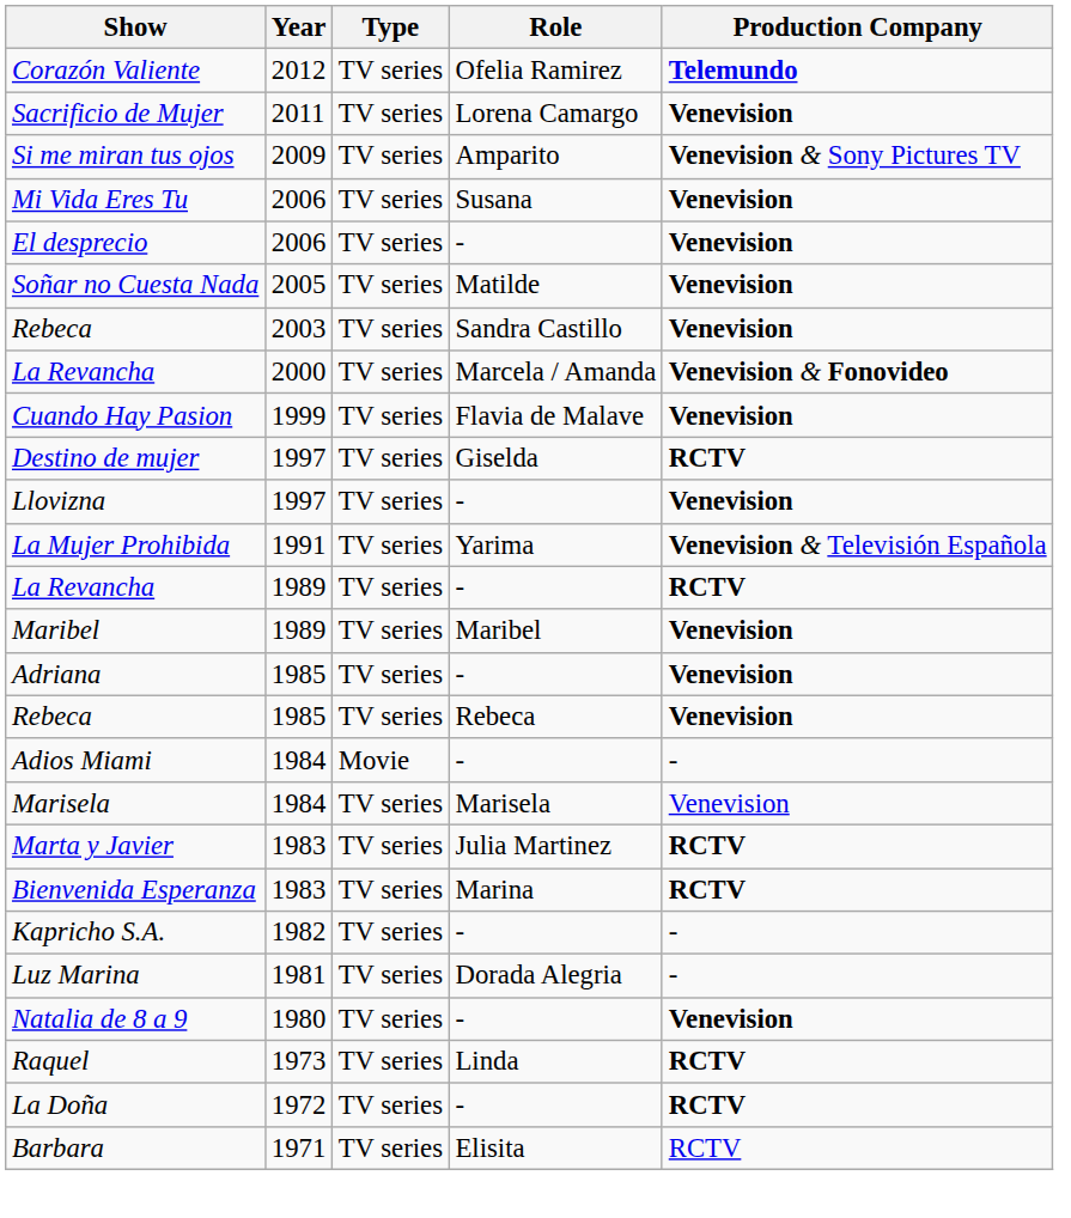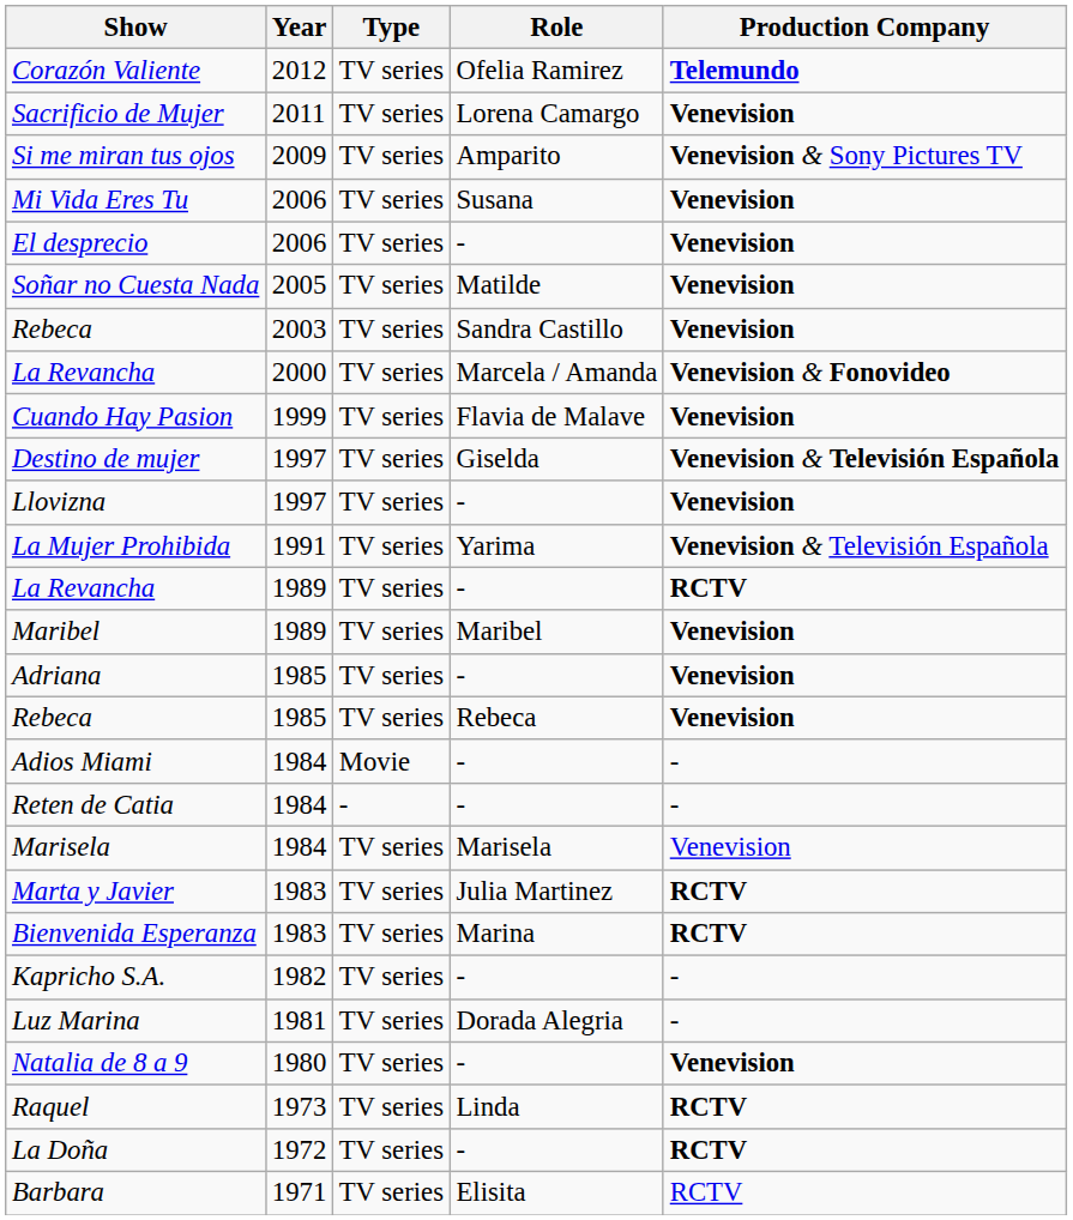 <table class="wikitable">
 <tr>
 <th>Show</th>
 <th>Year</th>
 <th>Type</th>
 <th>Role</th>
 <th>Production Company</th>
 </tr>
 <tr>
 <td><em><a href='#'>Corazón Valiente</a></em></td>
 <td>2012</td>
 <td>TV series</td>
 <td>Ofelia Ramirez</td>
 <td><strong><a href='#'>Telemundo</a></strong></td>
 </tr>
 <tr>
 <td><em><a href='#'>Sacrificio de Mujer</a></em></td>
 <td>2011</td>
 <td>TV series</td>
 <td>Lorena Camargo</td>
 <td><strong>Venevision</strong></td>
 </tr>
 <tr>
 <td><em><a href='#'>Si me miran tus ojos</a></em></td>
 <td>2009</td>
 <td>TV series</td>
 <td>Amparito</td>
 <td><strong>Venevision</strong> <em>&</em> <a href='#'>Sony Pictures TV</a></td>
 </tr>
 <tr>
 <td><em><a href='#'>Mi Vida Eres Tu</a></em></td>
 <td>2006</td>
 <td>TV series</td>
 <td>Susana</td>
 <td><strong>Venevision</strong></td>
 </tr>
 <tr>
 <td><em><a href='#'>El desprecio</a></em></td>
 <td>2006</td>
 <td>TV series</td>
 <td>-</td>
 <td><strong>Venevision</strong></td>
 </tr>
 <tr>
 <td><em><a href='#'>Soñar no Cuesta Nada</a></em></td>
 <td>2005</td>
 <td>TV series</td>
 <td>Matilde</td>
 <td><strong>Venevision</strong></td>
 </tr>
 <tr>
 <td><em>Rebeca</em></td>
 <td>2003</td>
 <td>TV series</td>
 <td>Sandra Castillo</td>
 <td><strong>Venevision</strong></td>
 </tr>
 <tr>
 <td><em><a href='#'>La Revancha</a></em></td>
 <td>2000</td>
 <td>TV series</td>
 <td>Marcela / Amanda</td>
 <td><strong>Venevision</strong> <em>&</em> <strong>Fonovideo</strong></td>
 </tr>
 <tr>
 <td><em><a href='#'>Cuando Hay Pasion</a></em></td>
 <td>1999</td>
 <td>TV series</td>
 <td>Flavia de Malave</td>
 <td><strong>Venevision</strong></td>
 </tr>
 <tr>
 <td><em><a href='#'>Destino de mujer</a></em></td>
 <td>1997</td>
 <td>TV series</td>
 <td>Giselda</td>
-<td><strong>RCTV</strong></td>
+<td><strong>Venevision</strong> <em>&</em> <strong>Televisión Española</strong></td>
 </tr>
 <tr>
 <td><em>Llovizna</em></td>
 <td>1997</td>
 <td>TV series</td>
 <td>-</td>
 <td><strong>Venevision</strong></td>
 </tr>
 <tr>
 <td><em><a href='#'>La Mujer Prohibida</a></em></td>
 <td>1991</td>
 <td>TV series</td>
 <td>Yarima</td>
 <td><strong>Venevision</strong> <em>&</em> <a href='#'>Televisión Española</a></td>
 </tr>
 <tr>
 <td><em><a href='#'>La Revancha</a></em></td>
 <td>1989</td>
 <td>TV series</td>
 <td>-</td>
 <td><strong>RCTV</strong></td>
 </tr>
 <tr>
 <td><em>Maribel</em></td>
 <td>1989</td>
 <td>TV series</td>
 <td>Maribel</td>
 <td><strong>Venevision</strong></td>
 </tr>
 <tr>
 <td><em>Adriana</em></td>
 <td>1985</td>
 <td>TV series</td>
 <td>-</td>
 <td><strong>Venevision</strong></td>
 </tr>
 <tr>
 <td><em>Rebeca</em></td>
 <td>1985</td>
 <td>TV series</td>
 <td>Rebeca</td>
 <td><strong>Venevision</strong></td>
 </tr>
 <tr>
 <td><em>Adios Miami</em></td>
 <td>1984</td>
 <td>Movie</td>
+<td>-</td>
+<td>-</td>
+</tr>
+<tr>
+<td><em>Reten de Catia</em></td>
+<td>1984</td>
+<td>-</td>
 <td>-</td>
 <td>-</td>
 </tr>
 <tr>
 <td><em>Marisela</em></td>
 <td>1984</td>
 <td>TV series</td>
 <td>Marisela</td>
 <td><a href='#'>Venevision</a></td>
 </tr>
 <tr>
 <td><em><a href='#'>Marta y Javier</a></em></td>
 <td>1983</td>
 <td>TV series</td>
 <td>Julia Martinez</td>
 <td><strong>RCTV</strong></td>
 </tr>
 <tr>
 <td><em><a href='#'>Bienvenida Esperanza</a></em></td>
 <td>1983</td>
 <td>TV series</td>
 <td>Marina</td>
 <td><strong>RCTV</strong></td>
 </tr>
 <tr>
 <td><em>Kapricho S.A.</em></td>
 <td>1982</td>
 <td>TV series</td>
 <td>-</td>
 <td>-</td>
 </tr>
 <tr>
 <td><em>Luz Marina</em></td>
 <td>1981</td>
 <td>TV series</td>
 <td>Dorada Alegria</td>
 <td>-</td>
 </tr>
 <tr>
 <td><em><a href='#'>Natalia de 8 a 9</a></em></td>
 <td>1980</td>
 <td>TV series</td>
 <td>-</td>
 <td><strong>Venevision</strong></td>
 </tr>
 <tr>
 <td><em>Raquel</em></td>
 <td>1973</td>
 <td>TV series</td>
 <td>Linda</td>
 <td><strong>RCTV</strong></td>
 </tr>
 <tr>
 <td><em>La Doña</em></td>
 <td>1972</td>
 <td>TV series</td>
 <td>-</td>
 <td><strong>RCTV</strong></td>
 </tr>
 <tr>
 <td><em>Barbara</em></td>
 <td>1971</td>
 <td>TV series</td>
 <td>Elisita</td>
 <td><a href='#'>RCTV</a></td>
 </tr>
 <tr>
 </tr>
 </table>
